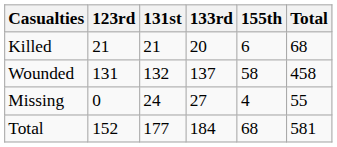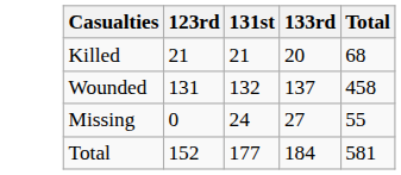 <table class="wikitable" align="right">
 <tr>
 <th>Casualties</th>
 <th>123rd</th>
 <th>131st</th>
 <th>133rd</th>
-<th>155th</th>
 <th>Total</th>
 </tr>
 <tr>
 <td>Killed</td>
 <td>21</td>
 <td>21</td>
 <td>20</td>
-<td>6</td>
 <td>68</td>
 </tr>
 <tr>
 <td>Wounded</td>
 <td>131</td>
 <td>132</td>
 <td>137</td>
-<td>58</td>
 <td>458</td>
 </tr>
 <tr>
 <td>Missing</td>
 <td>0</td>
 <td>24</td>
 <td>27</td>
-<td>4</td>
 <td>55</td>
 </tr>
 <tr>
 <td>Total</td>
 <td>152</td>
 <td>177</td>
 <td>184</td>
-<td>68</td>
 <td>581</td>
 </tr>
 </table>
